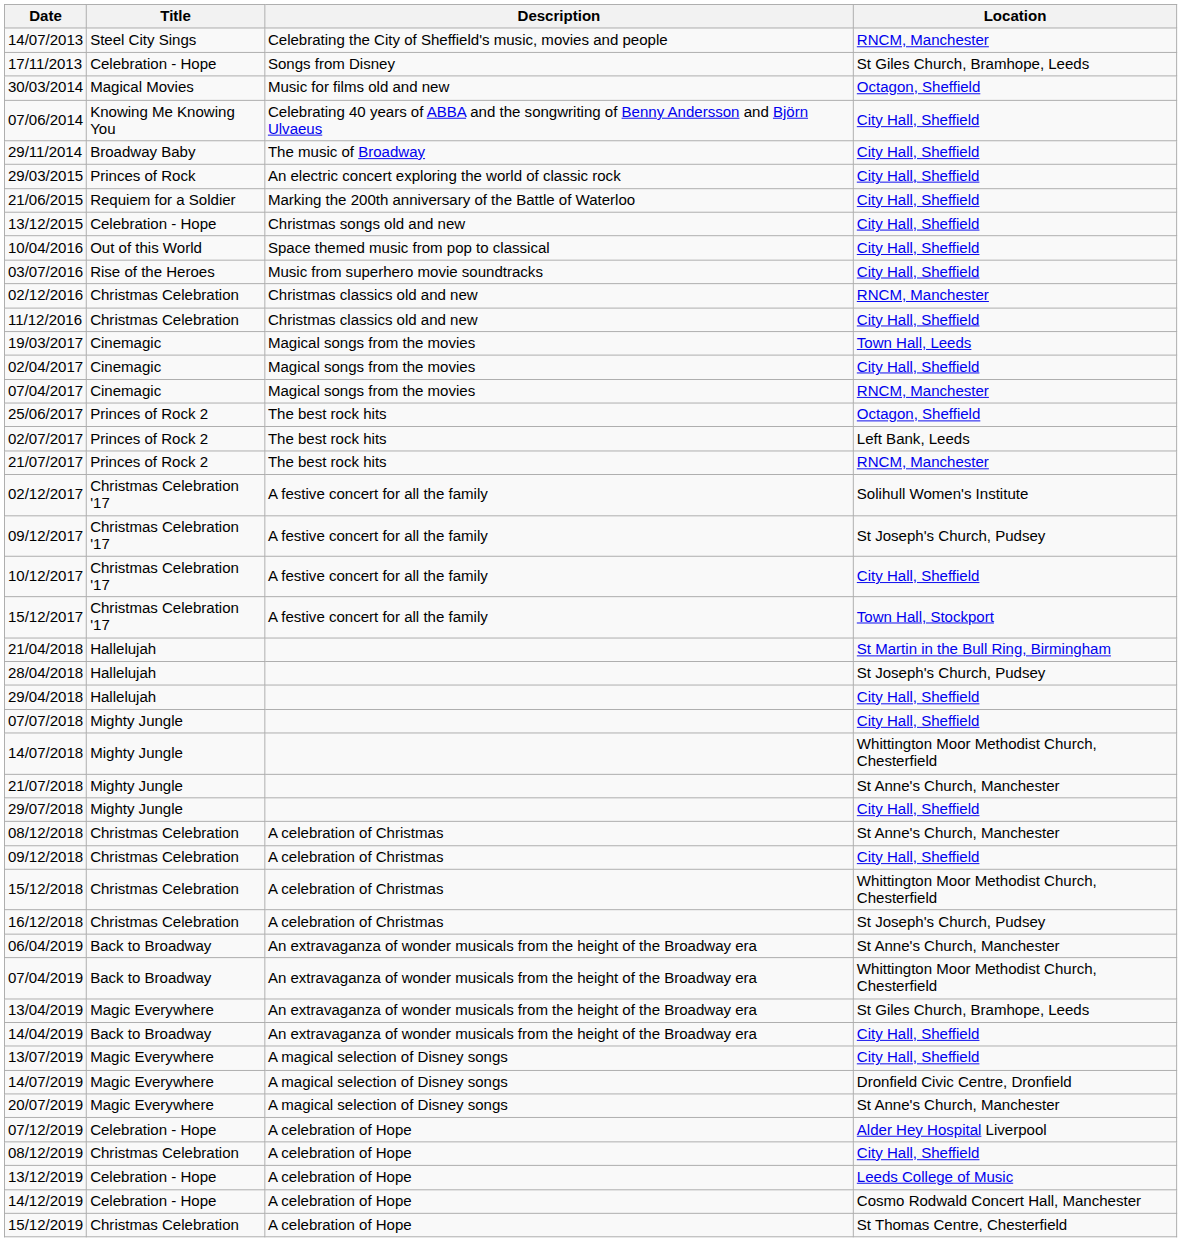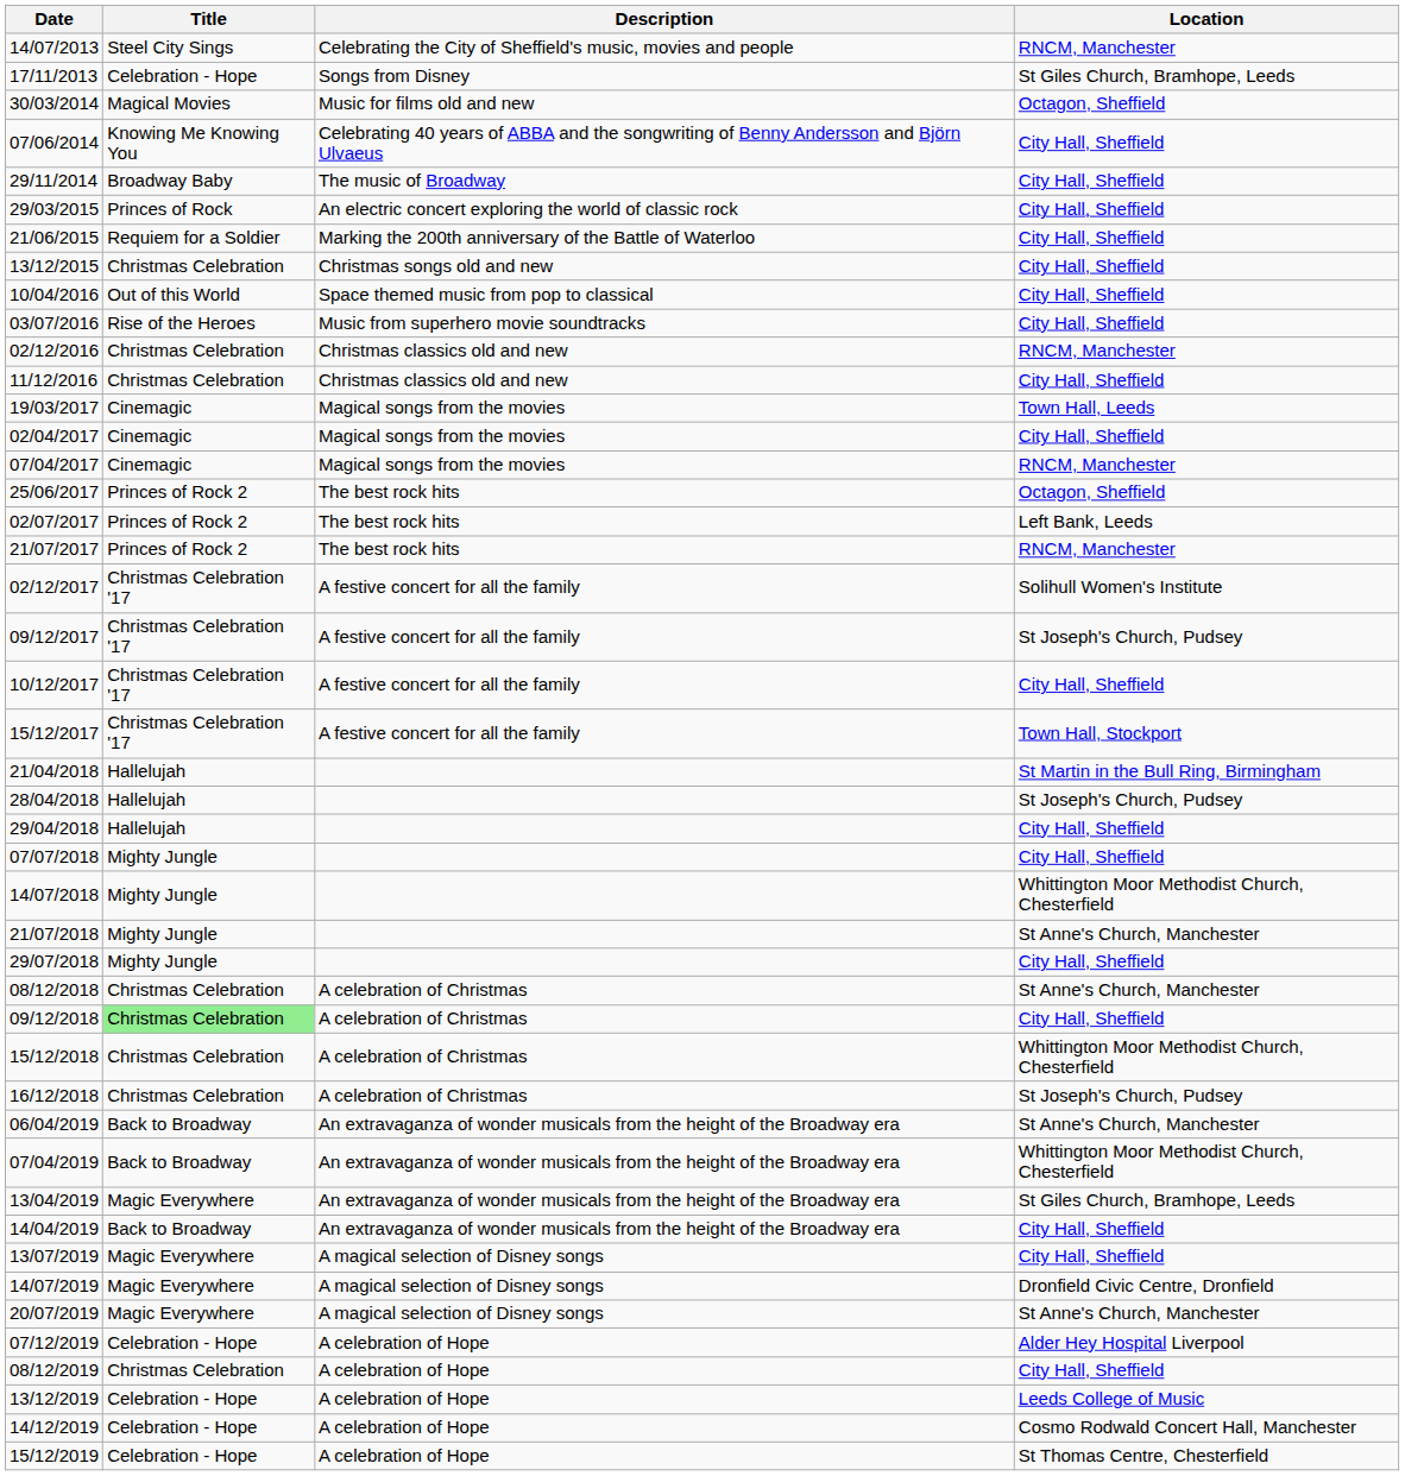 <table class="wikitable">
 <tr>
 <th>Date</th>
 <th>Title</th>
 <th>Description</th>
 <th>Location</th>
 </tr>
 <tr>
 <td>14/07/2013</td>
 <td>Steel City Sings</td>
 <td>Celebrating the City of Sheffield's music, movies and people</td>
 <td><a href='#'>RNCM, Manchester</a></td>
 </tr>
 <tr>
 <td>17/11/2013</td>
 <td>Celebration - Hope</td>
 <td>Songs from Disney</td>
 <td>St Giles Church, Bramhope, Leeds</td>
 </tr>
 <tr>
 <td>30/03/2014</td>
 <td>Magical Movies</td>
 <td>Music for films old and new</td>
 <td><a href='#'>Octagon, Sheffield</a></td>
 </tr>
 <tr>
 <td>07/06/2014</td>
 <td>Knowing Me Knowing You</td>
 <td>Celebrating 40 years of <a href='#'>ABBA</a> and the songwriting of <a href='#'>Benny Andersson</a> and <a href='#'>Björn Ulvaeus</a></td>
 <td><a href='#'>City Hall, Sheffield</a></td>
 </tr>
 <tr>
 <td>29/11/2014</td>
 <td>Broadway Baby</td>
 <td>The music of <a href='#'>Broadway</a></td>
 <td><a href='#'>City Hall, Sheffield</a></td>
 </tr>
 <tr>
 <td>29/03/2015</td>
 <td>Princes of Rock</td>
 <td>An electric concert exploring the world of classic rock</td>
 <td><a href='#'>City Hall, Sheffield</a></td>
 </tr>
 <tr>
 <td>21/06/2015</td>
 <td>Requiem for a Soldier</td>
 <td>Marking the 200th anniversary of the Battle of Waterloo</td>
 <td><a href='#'>City Hall, Sheffield</a></td>
 </tr>
 <tr>
 <td>13/12/2015</td>
-<td>Celebration - Hope</td>
+<td>Christmas Celebration</td>
 <td>Christmas songs old and new</td>
 <td><a href='#'>City Hall, Sheffield</a></td>
 </tr>
 <tr>
 <td>10/04/2016</td>
 <td>Out of this World</td>
 <td>Space themed music from pop to classical</td>
 <td><a href='#'>City Hall, Sheffield</a></td>
 </tr>
 <tr>
 <td>03/07/2016</td>
 <td>Rise of the Heroes</td>
 <td>Music from superhero movie soundtracks</td>
 <td><a href='#'>City Hall, Sheffield</a></td>
 </tr>
 <tr>
 <td>02/12/2016</td>
 <td>Christmas Celebration</td>
 <td>Christmas classics old and new</td>
 <td><a href='#'>RNCM, Manchester</a></td>
 </tr>
 <tr>
 <td>11/12/2016</td>
 <td>Christmas Celebration</td>
 <td>Christmas classics old and new</td>
 <td><a href='#'>City Hall, Sheffield</a></td>
 </tr>
 <tr>
 <td>19/03/2017</td>
 <td>Cinemagic</td>
 <td>Magical songs from the movies</td>
 <td><a href='#'>Town Hall, Leeds</a></td>
 </tr>
 <tr>
 <td>02/04/2017</td>
 <td>Cinemagic</td>
 <td>Magical songs from the movies</td>
 <td><a href='#'>City Hall, Sheffield</a></td>
 </tr>
 <tr>
 <td>07/04/2017</td>
 <td>Cinemagic</td>
 <td>Magical songs from the movies</td>
 <td><a href='#'>RNCM, Manchester</a></td>
 </tr>
 <tr>
 <td>25/06/2017</td>
 <td>Princes of Rock 2</td>
 <td>The best rock hits</td>
 <td><a href='#'>Octagon, Sheffield</a></td>
 </tr>
 <tr>
 <td>02/07/2017</td>
 <td>Princes of Rock 2</td>
 <td>The best rock hits</td>
 <td>Left Bank, Leeds</td>
 </tr>
 <tr>
 <td>21/07/2017</td>
 <td>Princes of Rock 2</td>
 <td>The best rock hits</td>
 <td><a href='#'>RNCM, Manchester</a></td>
 </tr>
 <tr>
 <td>02/12/2017</td>
 <td>Christmas Celebration '17</td>
 <td>A festive concert for all the family</td>
 <td>Solihull Women's Institute</td>
 </tr>
 <tr>
 <td>09/12/2017</td>
 <td>Christmas Celebration '17</td>
 <td>A festive concert for all the family</td>
 <td>St Joseph's Church, Pudsey</td>
 </tr>
 <tr>
 <td>10/12/2017</td>
 <td>Christmas Celebration '17</td>
 <td>A festive concert for all the family</td>
 <td><a href='#'>City Hall, Sheffield</a></td>
 </tr>
 <tr>
 <td>15/12/2017</td>
 <td>Christmas Celebration '17</td>
 <td>A festive concert for all the family</td>
 <td><a href='#'>Town Hall, Stockport</a></td>
 </tr>
 <tr>
 <td>21/04/2018</td>
 <td>Hallelujah</td>
 <td></td>
 <td><a href='#'> St Martin in the Bull Ring, Birmingham</a></td>
 </tr>
 <tr>
 <td>28/04/2018</td>
 <td>Hallelujah</td>
 <td></td>
 <td>St Joseph's Church, Pudsey</td>
 </tr>
 <tr>
 <td>29/04/2018</td>
 <td>Hallelujah</td>
 <td></td>
 <td><a href='#'>City Hall, Sheffield</a></td>
 </tr>
 <tr>
 <td>07/07/2018</td>
 <td>Mighty Jungle</td>
 <td></td>
 <td><a href='#'>City Hall, Sheffield</a></td>
 </tr>
 <tr>
 <td>14/07/2018</td>
 <td>Mighty Jungle</td>
 <td></td>
 <td>Whittington Moor Methodist Church, Chesterfield</td>
 </tr>
 <tr>
 <td>21/07/2018</td>
 <td>Mighty Jungle</td>
 <td></td>
 <td>St Anne's Church, Manchester</td>
 </tr>
 <tr>
 <td>29/07/2018</td>
 <td>Mighty Jungle</td>
 <td></td>
 <td><a href='#'>City Hall, Sheffield</a></td>
 </tr>
 <tr>
 <td>08/12/2018</td>
 <td>Christmas Celebration</td>
 <td>A celebration of Christmas</td>
 <td>St Anne's Church, Manchester</td>
 </tr>
 <tr>
 <td>09/12/2018</td>
-<td>Christmas Celebration</td>
+<td style="background: lightgreen;">Christmas Celebration</td>
 <td>A celebration of Christmas</td>
 <td><a href='#'>City Hall, Sheffield</a></td>
 </tr>
 <tr>
 <td>15/12/2018</td>
 <td>Christmas Celebration</td>
 <td>A celebration of Christmas</td>
 <td>Whittington Moor Methodist Church, Chesterfield</td>
 </tr>
 <tr>
 <td>16/12/2018</td>
 <td>Christmas Celebration</td>
 <td>A celebration of Christmas</td>
 <td>St Joseph's Church, Pudsey</td>
 </tr>
 <tr>
 <td>06/04/2019</td>
 <td>Back to Broadway</td>
 <td>An extravaganza of wonder musicals from the height of the Broadway era</td>
 <td>St Anne's Church, Manchester</td>
 </tr>
 <tr>
 <td>07/04/2019</td>
 <td>Back to Broadway</td>
 <td>An extravaganza of wonder musicals from the height of the Broadway era</td>
 <td>Whittington Moor Methodist Church, Chesterfield</td>
 </tr>
 <tr>
 <td>13/04/2019</td>
 <td>Magic Everywhere</td>
 <td>An extravaganza of wonder musicals from the height of the Broadway era</td>
 <td>St Giles Church, Bramhope, Leeds</td>
 </tr>
 <tr>
 <td>14/04/2019</td>
 <td>Back to Broadway</td>
 <td>An extravaganza of wonder musicals from the height of the Broadway era</td>
 <td><a href='#'>City Hall, Sheffield</a></td>
 </tr>
 <tr>
 <td>13/07/2019</td>
 <td>Magic Everywhere</td>
 <td>A magical selection of Disney songs</td>
 <td><a href='#'>City Hall, Sheffield</a></td>
 </tr>
 <tr>
 <td>14/07/2019</td>
 <td>Magic Everywhere</td>
 <td>A magical selection of Disney songs</td>
 <td>Dronfield Civic Centre, Dronfield</td>
 </tr>
 <tr>
 <td>20/07/2019</td>
 <td>Magic Everywhere</td>
 <td>A magical selection of Disney songs</td>
 <td>St Anne's Church, Manchester</td>
 </tr>
 <tr>
 <td>07/12/2019</td>
 <td>Celebration - Hope</td>
 <td>A celebration of Hope</td>
 <td><a href='#'>Alder Hey Hospital</a> Liverpool</td>
 </tr>
 <tr>
 <td>08/12/2019</td>
 <td>Christmas Celebration</td>
 <td>A celebration of Hope</td>
 <td><a href='#'>City Hall, Sheffield</a></td>
 </tr>
 <tr>
 <td>13/12/2019</td>
 <td>Celebration - Hope</td>
 <td>A celebration of Hope</td>
 <td><a href='#'>Leeds College of Music</a></td>
 </tr>
 <tr>
 <td>14/12/2019</td>
 <td>Celebration - Hope</td>
 <td>A celebration of Hope</td>
 <td>Cosmo Rodwald Concert Hall, Manchester</td>
 </tr>
 <tr>
 <td>15/12/2019</td>
-<td>Christmas Celebration</td>
+<td>Celebration - Hope</td>
 <td>A celebration of Hope</td>
 <td>St Thomas Centre, Chesterfield</td>
 </tr>
 </table>
